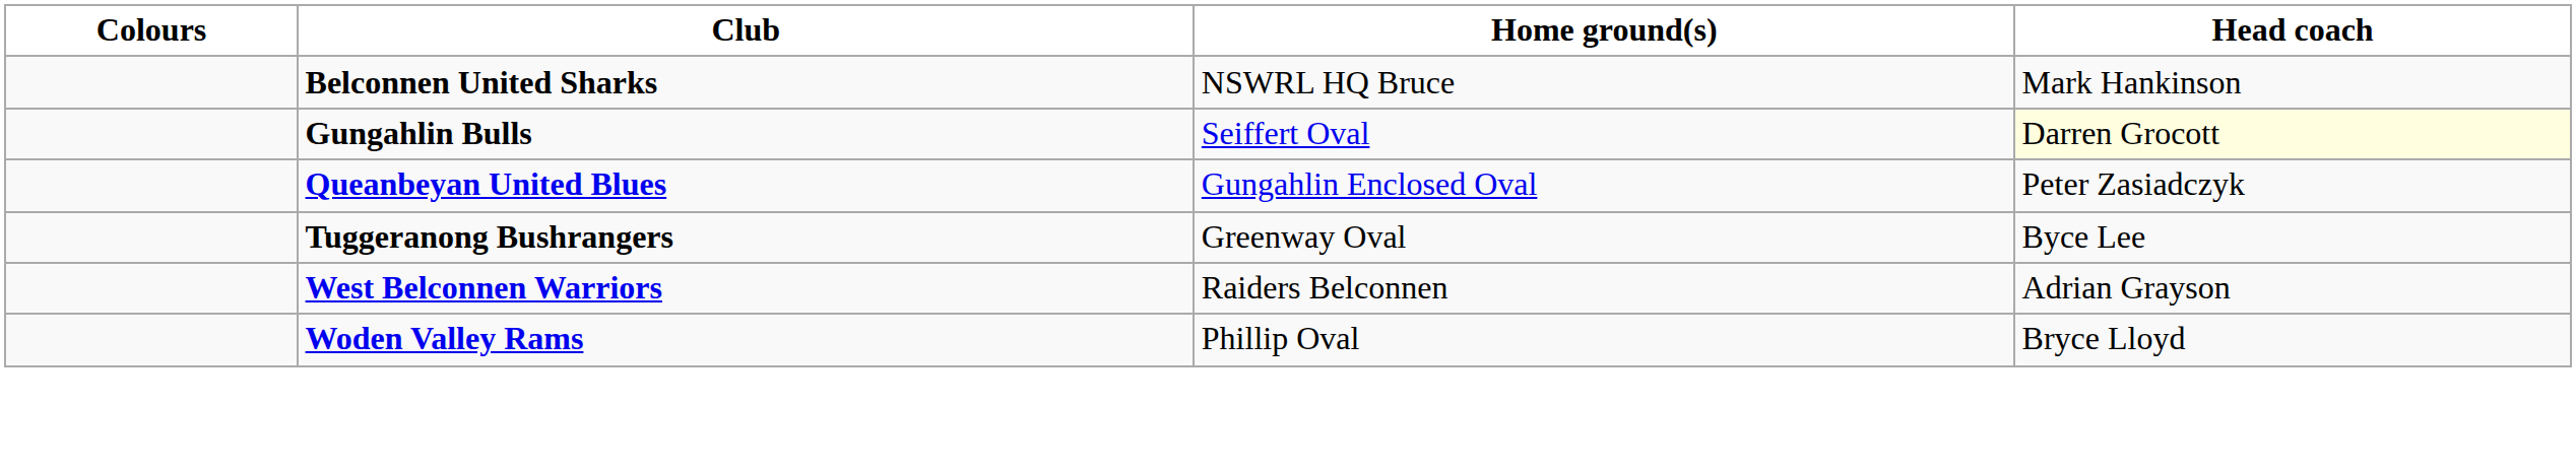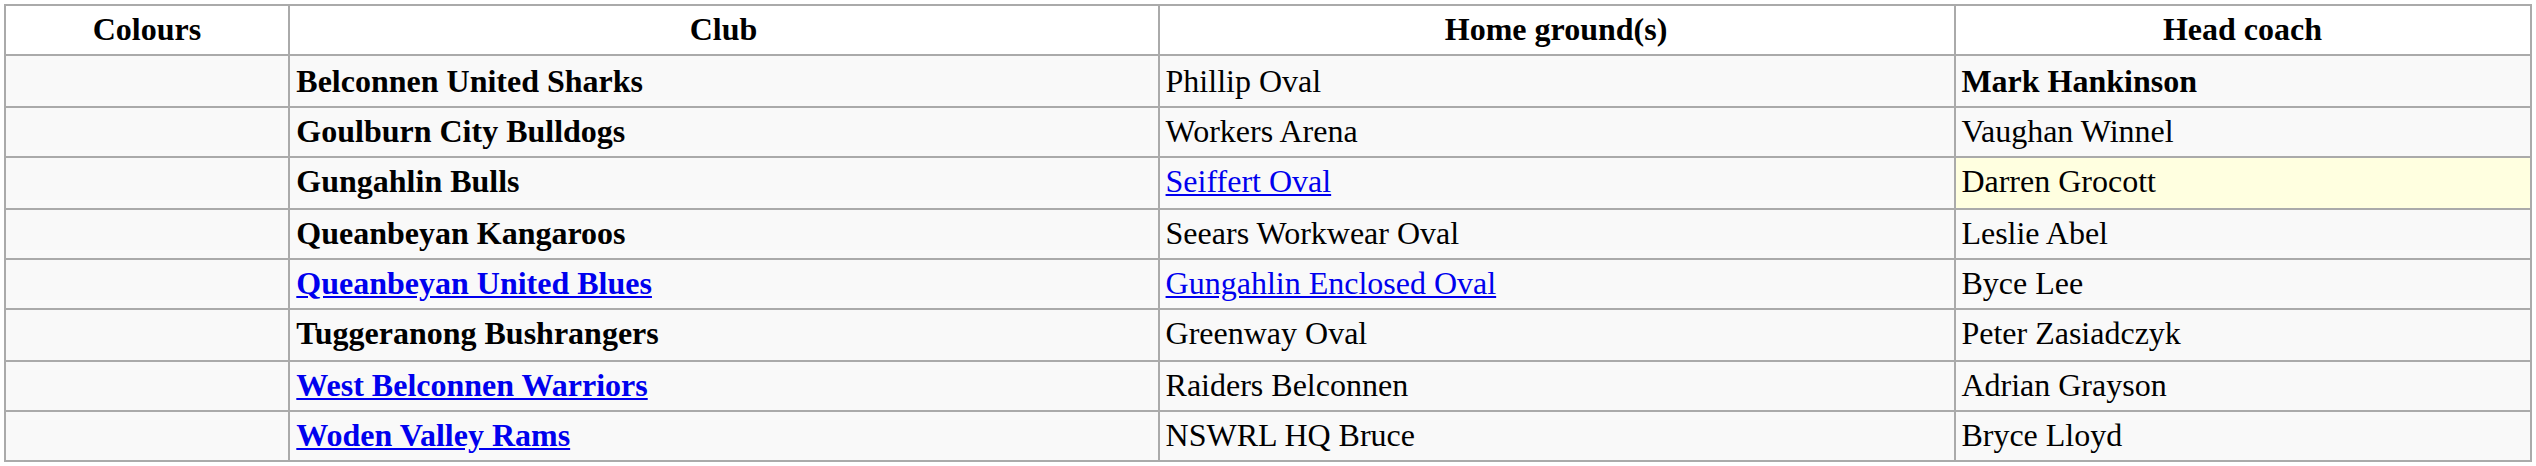 <table class="wikitable" style="width:100%; text-align:left">
 <tr>
 <th style="background:white">Colours</th>
 <th style="background:white">Club</th>
 <th style="background:white">Home ground(s)</th>
 <th style="background:white">Head coach</th>
 </tr>
 <tr>
 <td></td>
 <td><strong>Belconnen United Sharks</strong></td>
-<td>NSWRL HQ Bruce</td>
-<td>Mark Hankinson</td>
+<td>Phillip Oval</td>
+<td><strong>Mark Hankinson</strong></td>
+</tr>
+<tr>
+<td></td>
+<td><strong>Goulburn City Bulldogs</strong></td>
+<td>Workers Arena</td>
+<td>Vaughan Winnel</td>
 </tr>
 <tr>
 <td></td>
 <td><strong>Gungahlin Bulls</strong></td>
 <td><a href='#'>Seiffert Oval</a></td>
 <td style="background: lightyellow;">Darren Grocott</td>
 </tr>
 <tr>
 <td></td>
+<td><strong>Queanbeyan Kangaroos</strong></td>
+<td>Seears Workwear Oval</td>
+<td>Leslie Abel</td>
+</tr>
+<tr>
+<td></td>
 <td><a href='#'><strong>Queanbeyan United Blues</strong></a></td>
 <td><a href='#'>Gungahlin Enclosed Oval</a></td>
-<td>Peter Zasiadczyk</td>
+<td>Byce Lee</td>
 </tr>
 <tr>
 <td></td>
 <td><strong>Tuggeranong Bushrangers</strong></td>
 <td>Greenway Oval</td>
-<td>Byce Lee</td>
+<td>Peter Zasiadczyk</td>
 </tr>
 <tr>
 <td></td>
 <td><strong><a href='#'>West Belconnen Warriors</a></strong></td>
 <td>Raiders Belconnen</td>
 <td>Adrian Grayson</td>
 </tr>
 <tr>
 <td></td>
 <td><strong><a href='#'>Woden Valley Rams</a></strong></td>
-<td>Phillip Oval</td>
+<td>NSWRL HQ Bruce</td>
 <td>Bryce Lloyd</td>
 </tr>
 </table>
